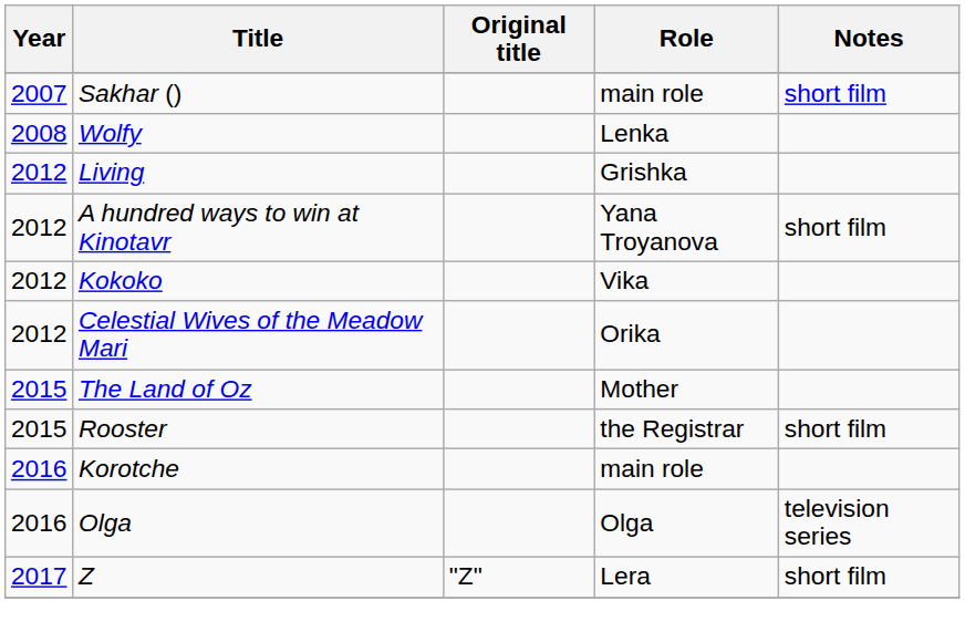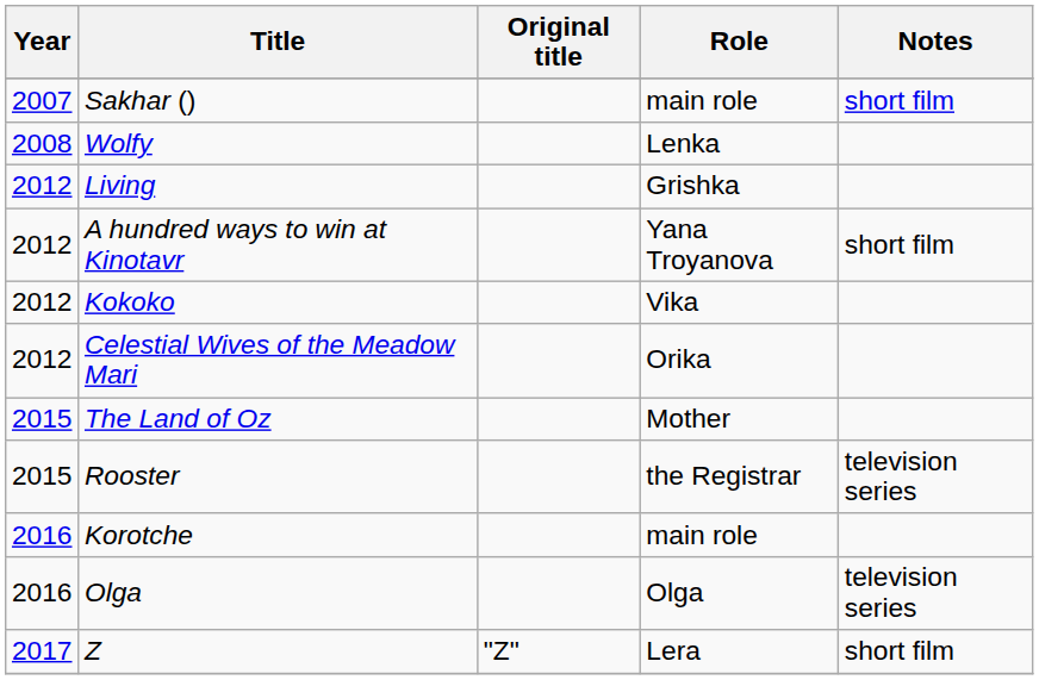 <table class="wikitable">
 <tr>
 <th>Year</th>
 <th>Title</th>
 <th>Original title</th>
 <th>Role</th>
 <th>Notes</th>
 </tr>
 <tr>
 </tr>
 <tr>
 <td><a href='#'>2007</a></td>
 <td><em>Sakhar</em> ()</td>
 <td></td>
 <td>main role</td>
 <td><a href='#'>short film</a></td>
 </tr>
 <tr>
 <td><a href='#'>2008</a></td>
 <td><em><a href='#'>Wolfy</a></em></td>
 <td></td>
 <td>Lenka</td>
 <td></td>
 </tr>
 <tr>
 <td><a href='#'>2012</a></td>
 <td><em><a href='#'>Living</a></em></td>
 <td></td>
 <td>Grishka</td>
 <td></td>
 </tr>
 <tr>
 <td>2012</td>
 <td><em>A hundred ways to win at <a href='#'>Kinotavr</a></em></td>
 <td></td>
 <td>Yana Troyanova</td>
 <td>short film</td>
 </tr>
 <tr>
 <td>2012</td>
 <td><em><a href='#'>Kokoko</a></em></td>
 <td></td>
 <td>Vika</td>
 <td></td>
 </tr>
 <tr>
 <td>2012</td>
 <td><em><a href='#'>Celestial Wives of the Meadow Mari</a></em></td>
 <td></td>
 <td>Orika</td>
 <td></td>
 </tr>
 <tr>
 <td><a href='#'>2015</a></td>
 <td><em><a href='#'>The Land of Oz</a></em></td>
 <td></td>
 <td>Mother</td>
 <td></td>
 </tr>
 <tr>
 <td>2015</td>
 <td><em>Rooster</em></td>
 <td></td>
 <td>the Registrar</td>
-<td>short film</td>
+<td>television series</td>
 </tr>
 <tr>
 <td><a href='#'>2016</a></td>
 <td><em>Korotche</em></td>
 <td></td>
 <td>main role</td>
 <td></td>
 </tr>
 <tr>
 <td>2016</td>
 <td><em>Olga</em></td>
 <td></td>
 <td>Olga</td>
 <td>television series</td>
 </tr>
 <tr>
 <td><a href='#'>2017</a></td>
 <td><em>Z</em></td>
 <td>"Z"</td>
 <td>Lera</td>
 <td>short film</td>
 </tr>
 <tr>
 </tr>
 </table>
